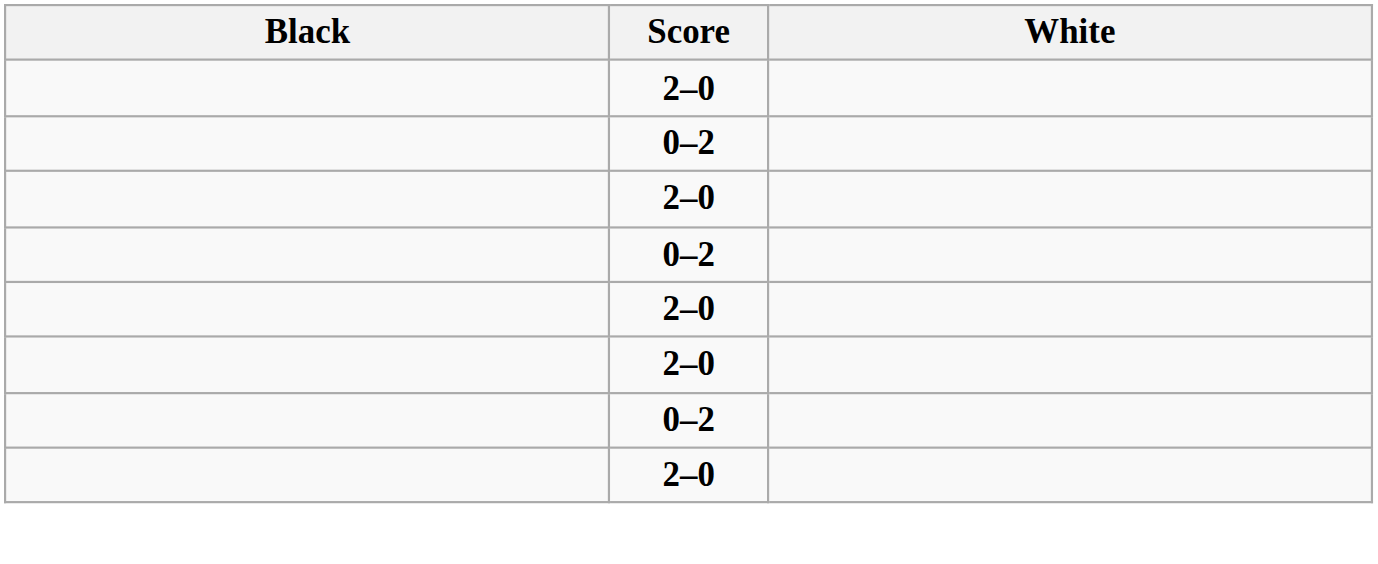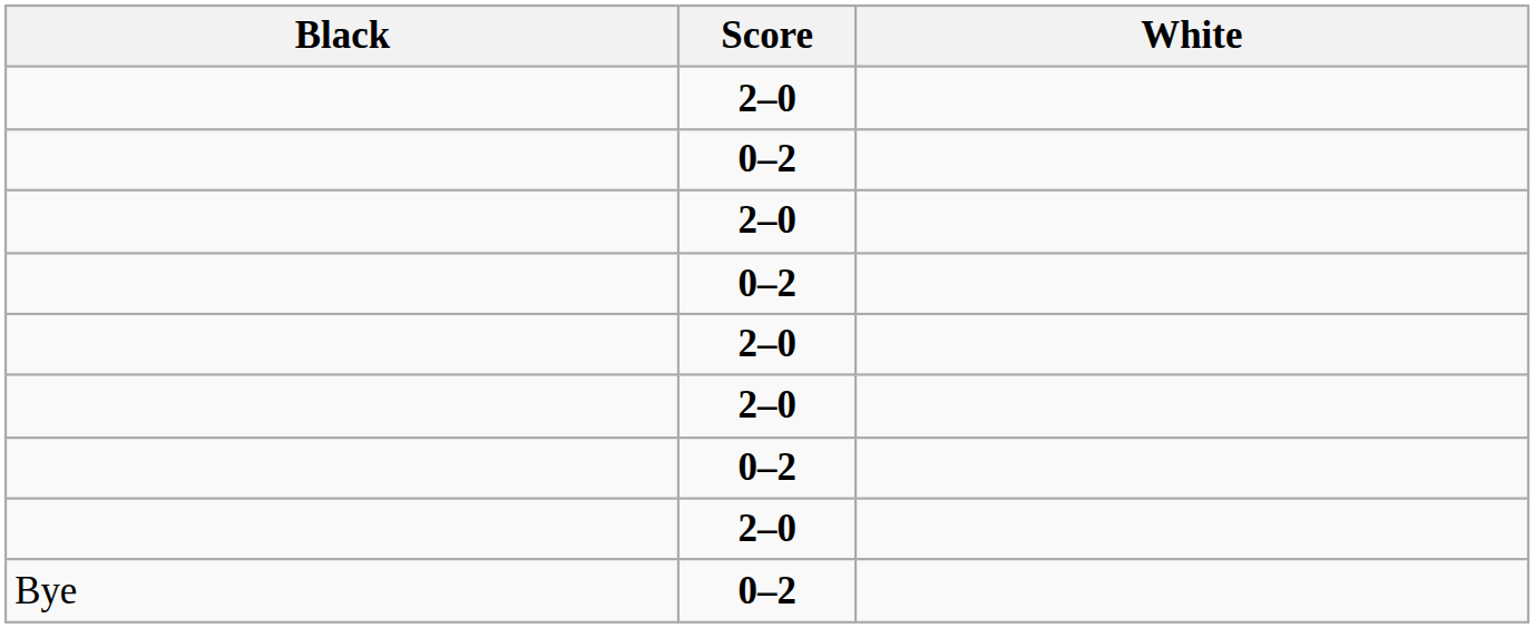 <table class="wikitable" style="text-align: center;">
 <tr>
 <th align="right" width="270">Black</th>
 <th width="65">Score</th>
 <th align="left" width="270">White</th>
 </tr>
 <tr>
 <td align=left><strong><br></strong></td>
 <td align=center><strong>2–0</strong></td>
 <td align=left><br></td>
 </tr>
 <tr>
 <td align=left><br></td>
 <td align=center><strong>0–2</strong></td>
 <td align=left><strong><br></strong></td>
 </tr>
 <tr>
 <td align=left><strong><br></strong></td>
 <td align=center><strong>2–0</strong></td>
 <td align=left><br></td>
 </tr>
 <tr>
 <td align=left><br></td>
 <td align=center><strong>0–2</strong></td>
 <td align=left><strong><br></strong></td>
 </tr>
 <tr>
 <td align=left><strong><br></strong></td>
 <td align=center><strong>2–0</strong></td>
 <td align=left><br></td>
 </tr>
 <tr>
 <td align=left><strong><br></strong></td>
 <td align=center><strong>2–0</strong></td>
 <td align=left><br></td>
 </tr>
 <tr>
 <td align=left><br></td>
 <td align=center><strong>0–2</strong></td>
 <td align=left><strong><br></strong></td>
 </tr>
 <tr>
 <td align=left><strong><br></strong></td>
 <td align=center><strong>2–0</strong></td>
 <td align=left><br></td>
 </tr>
+<tr>
+<td align=left>Bye</td>
+<td align=center><strong>0–2</strong></td>
+<td align=left><strong><br></strong></td>
+</tr>
 </table>
